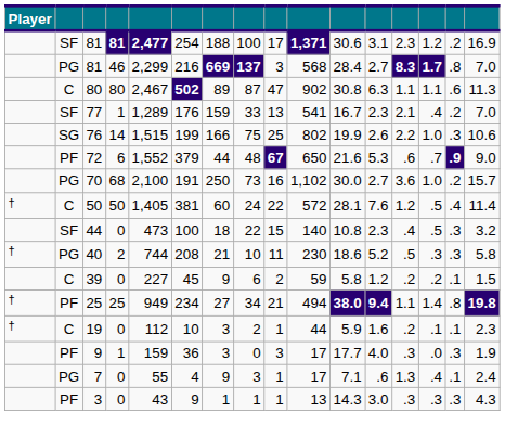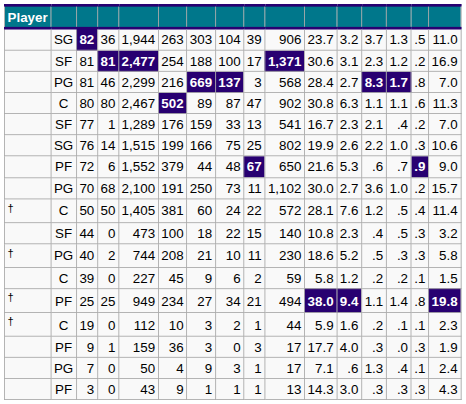 <table class="wikitable sortable" style="font-size: 95%; text-align:right;">
 <tr>
 <th style="background:#00778B; color:#FFFFFF; border-top:#280071 3px solid; border-bottom:#280071 3px solid;">Player</th>
 <th style="background:#00778B; color:#FFFFFF; border-top:#280071 3px solid; border-bottom:#280071 3px solid;"></th>
 <th style="background:#00778B; color:#FFFFFF; border-top:#280071 3px solid; border-bottom:#280071 3px solid;"></th>
 <th style="background:#00778B; color:#FFFFFF; border-top:#280071 3px solid; border-bottom:#280071 3px solid;"></th>
 <th style="background:#00778B; color:#FFFFFF; border-top:#280071 3px solid; border-bottom:#280071 3px solid;"></th>
 <th style="background:#00778B; color:#FFFFFF; border-top:#280071 3px solid; border-bottom:#280071 3px solid;"></th>
 <th style="background:#00778B; color:#FFFFFF; border-top:#280071 3px solid; border-bottom:#280071 3px solid;"></th>
 <th style="background:#00778B; color:#FFFFFF; border-top:#280071 3px solid; border-bottom:#280071 3px solid;"></th>
 <th style="background:#00778B; color:#FFFFFF; border-top:#280071 3px solid; border-bottom:#280071 3px solid;"></th>
 <th style="background:#00778B; color:#FFFFFF; border-top:#280071 3px solid; border-bottom:#280071 3px solid;"></th>
 <th style="background:#00778B; color:#FFFFFF; border-top:#280071 3px solid; border-bottom:#280071 3px solid;"></th>
 <th style="background:#00778B; color:#FFFFFF; border-top:#280071 3px solid; border-bottom:#280071 3px solid;"></th>
 <th style="background:#00778B; color:#FFFFFF; border-top:#280071 3px solid; border-bottom:#280071 3px solid;"></th>
 <th style="background:#00778B; color:#FFFFFF; border-top:#280071 3px solid; border-bottom:#280071 3px solid;"></th>
 <th style="background:#00778B; color:#FFFFFF; border-top:#280071 3px solid; border-bottom:#280071 3px solid;"></th>
 <th style="background:#00778B; color:#FFFFFF; border-top:#280071 3px solid; border-bottom:#280071 3px solid;"></th>
+</tr>
+<tr>
+<td style="text-align:left;"></td>
+<td style="text-align:center;">SG</td>
+<td style="background:#280071; color:#FFFFFF;"><strong>82</strong></td>
+<td>36</td>
+<td>1,944</td>
+<td>263</td>
+<td>303</td>
+<td>104</td>
+<td>39</td>
+<td>906</td>
+<td>23.7</td>
+<td>3.2</td>
+<td>3.7</td>
+<td>1.3</td>
+<td>.5</td>
+<td>11.0</td>
 </tr>
 <tr>
 <td style="text-align:left;"></td>
 <td style="text-align:center;">SF</td>
 <td>81</td>
 <td style="background:#280071; color:#FFFFFF;"><strong>81</strong></td>
 <td style="background:#280071; color:#FFFFFF;"><strong>2,477</strong></td>
 <td>254</td>
 <td>188</td>
 <td>100</td>
 <td>17</td>
 <td style="background:#280071; color:#FFFFFF;"><strong>1,371</strong></td>
 <td>30.6</td>
 <td>3.1</td>
 <td>2.3</td>
 <td>1.2</td>
 <td>.2</td>
 <td>16.9</td>
 </tr>
 <tr>
 <td style="text-align:left;"></td>
 <td style="text-align:center;">PG</td>
 <td>81</td>
 <td>46</td>
 <td>2,299</td>
 <td>216</td>
 <td style="background:#280071; color:#FFFFFF;"><strong>669</strong></td>
 <td style="background:#280071; color:#FFFFFF;"><strong>137</strong></td>
 <td>3</td>
 <td>568</td>
 <td>28.4</td>
 <td>2.7</td>
 <td style="background:#280071; color:#FFFFFF;"><strong>8.3</strong></td>
 <td style="background:#280071; color:#FFFFFF;"><strong>1.7</strong></td>
 <td>.8</td>
 <td>7.0</td>
 </tr>
 <tr>
 <td style="text-align:left;"></td>
 <td style="text-align:center;">C</td>
 <td>80</td>
 <td>80</td>
 <td>2,467</td>
 <td style="background:#280071; color:#FFFFFF;"><strong>502</strong></td>
 <td>89</td>
 <td>87</td>
 <td>47</td>
 <td>902</td>
 <td>30.8</td>
 <td>6.3</td>
 <td>1.1</td>
 <td>1.1</td>
 <td>.6</td>
 <td>11.3</td>
 </tr>
 <tr>
 <td style="text-align:left;"></td>
 <td style="text-align:center;">SF</td>
 <td>77</td>
 <td>1</td>
 <td>1,289</td>
 <td>176</td>
 <td>159</td>
 <td>33</td>
 <td>13</td>
 <td>541</td>
 <td>16.7</td>
 <td>2.3</td>
 <td>2.1</td>
 <td>.4</td>
 <td>.2</td>
 <td>7.0</td>
 </tr>
 <tr>
 <td style="text-align:left;"></td>
 <td style="text-align:center;">SG</td>
 <td>76</td>
 <td>14</td>
 <td>1,515</td>
 <td>199</td>
 <td>166</td>
 <td>75</td>
 <td>25</td>
 <td>802</td>
 <td>19.9</td>
 <td>2.6</td>
 <td>2.2</td>
 <td>1.0</td>
 <td>.3</td>
 <td>10.6</td>
 </tr>
 <tr>
 <td style="text-align:left;"></td>
 <td style="text-align:center;">PF</td>
 <td>72</td>
 <td>6</td>
 <td>1,552</td>
 <td>379</td>
 <td>44</td>
 <td>48</td>
 <td style="background:#280071; color:#FFFFFF;"><strong>67</strong></td>
 <td>650</td>
 <td>21.6</td>
 <td>5.3</td>
 <td>.6</td>
 <td>.7</td>
 <td style="background:#280071; color:#FFFFFF;"><strong>.9</strong></td>
 <td>9.0</td>
 </tr>
 <tr>
 <td style="text-align:left;"></td>
 <td style="text-align:center;">PG</td>
 <td>70</td>
 <td>68</td>
 <td>2,100</td>
 <td>191</td>
 <td>250</td>
 <td>73</td>
-<td>16</td>
+<td>11</td>
 <td>1,102</td>
 <td>30.0</td>
 <td>2.7</td>
 <td>3.6</td>
 <td>1.0</td>
 <td>.2</td>
 <td>15.7</td>
 </tr>
 <tr>
 <td style="text-align:left;"><sup>†</sup></td>
 <td style="text-align:center;">C</td>
 <td>50</td>
 <td>50</td>
 <td>1,405</td>
 <td>381</td>
 <td>60</td>
 <td>24</td>
 <td>22</td>
 <td>572</td>
 <td>28.1</td>
 <td>7.6</td>
 <td>1.2</td>
 <td>.5</td>
 <td>.4</td>
 <td>11.4</td>
 </tr>
 <tr>
 <td style="text-align:left;"></td>
 <td style="text-align:center;">SF</td>
 <td>44</td>
 <td>0</td>
 <td>473</td>
 <td>100</td>
 <td>18</td>
 <td>22</td>
 <td>15</td>
 <td>140</td>
 <td>10.8</td>
 <td>2.3</td>
 <td>.4</td>
 <td>.5</td>
 <td>.3</td>
 <td>3.2</td>
 </tr>
 <tr>
 <td style="text-align:left;"><sup>†</sup></td>
 <td style="text-align:center;">PG</td>
 <td>40</td>
 <td>2</td>
 <td>744</td>
 <td>208</td>
 <td>21</td>
 <td>10</td>
 <td>11</td>
 <td>230</td>
 <td>18.6</td>
 <td>5.2</td>
 <td>.5</td>
 <td>.3</td>
 <td>.3</td>
 <td>5.8</td>
 </tr>
 <tr>
 <td style="text-align:left;"></td>
 <td style="text-align:center;">C</td>
 <td>39</td>
 <td>0</td>
 <td>227</td>
 <td>45</td>
 <td>9</td>
 <td>6</td>
 <td>2</td>
 <td>59</td>
 <td>5.8</td>
 <td>1.2</td>
 <td>.2</td>
 <td>.2</td>
 <td>.1</td>
 <td>1.5</td>
 </tr>
 <tr>
 <td style="text-align:left;"><sup>†</sup></td>
 <td style="text-align:center;">PF</td>
 <td>25</td>
 <td>25</td>
 <td>949</td>
 <td>234</td>
 <td>27</td>
 <td>34</td>
 <td>21</td>
 <td>494</td>
 <td style="background:#280071; color:#FFFFFF;"><strong>38.0</strong></td>
 <td style="background:#280071; color:#FFFFFF;"><strong>9.4</strong></td>
 <td>1.1</td>
 <td>1.4</td>
 <td>.8</td>
 <td style="background:#280071; color:#FFFFFF;"><strong>19.8</strong></td>
 </tr>
 <tr>
 <td style="text-align:left;"><sup>†</sup></td>
 <td style="text-align:center;">C</td>
 <td>19</td>
 <td>0</td>
 <td>112</td>
 <td>10</td>
 <td>3</td>
 <td>2</td>
 <td>1</td>
 <td>44</td>
 <td>5.9</td>
 <td>1.6</td>
 <td>.2</td>
 <td>.1</td>
 <td>.1</td>
 <td>2.3</td>
 </tr>
 <tr>
 <td style="text-align:left;"></td>
 <td style="text-align:center;">PF</td>
 <td>9</td>
 <td>1</td>
 <td>159</td>
 <td>36</td>
 <td>3</td>
 <td>0</td>
 <td>3</td>
 <td>17</td>
 <td>17.7</td>
 <td>4.0</td>
 <td>.3</td>
 <td>.0</td>
 <td>.3</td>
 <td>1.9</td>
 </tr>
 <tr>
 <td style="text-align:left;"></td>
 <td style="text-align:center;">PG</td>
 <td>7</td>
 <td>0</td>
-<td>55</td>
+<td>50</td>
 <td>4</td>
 <td>9</td>
 <td>3</td>
 <td>1</td>
 <td>17</td>
 <td>7.1</td>
 <td>.6</td>
 <td>1.3</td>
 <td>.4</td>
 <td>.1</td>
 <td>2.4</td>
 </tr>
 <tr>
 <td style="text-align:left;"></td>
 <td style="text-align:center;">PF</td>
 <td>3</td>
 <td>0</td>
 <td>43</td>
 <td>9</td>
 <td>1</td>
 <td>1</td>
 <td>1</td>
 <td>13</td>
 <td>14.3</td>
 <td>3.0</td>
 <td>.3</td>
 <td>.3</td>
 <td>.3</td>
 <td>4.3</td>
 </tr>
 </table>
